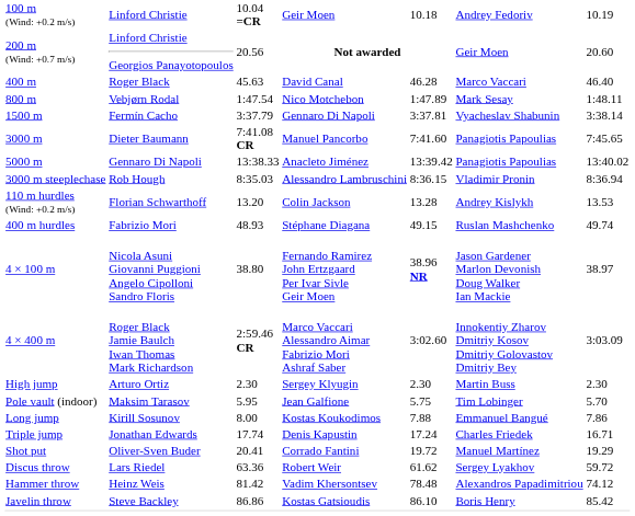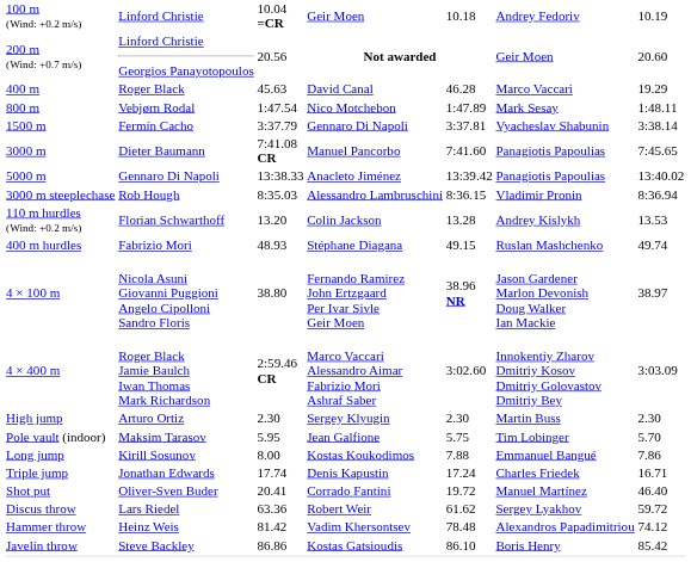 <table>
 <tr>
 <td><a href='#'>100 m</a><br><small>(Wind: +0.2 m/s)</small></td>
 <td><a href='#'>Linford Christie</a><br></td>
 <td>10.04<br><strong>=CR</strong></td>
 <td><a href='#'>Geir Moen</a><br></td>
 <td>10.18</td>
 <td><a href='#'>Andrey Fedoriv</a><br></td>
 <td>10.19</td>
 </tr>
 <tr>
 <td><a href='#'>200 m</a><br><small>(Wind: +0.7 m/s)</small></td>
 <td><a href='#'>Linford Christie</a><br><hr><a href='#'>Georgios Panayotopoulos</a><br></td>
 <td>20.56</td>
 <th colspan=2>Not awarded</th>
 <td><a href='#'>Geir Moen</a><br></td>
 <td>20.60</td>
 </tr>
 <tr>
 <td><a href='#'>400 m</a></td>
 <td><a href='#'>Roger Black</a><br></td>
 <td>45.63</td>
 <td><a href='#'>David Canal</a><br></td>
 <td>46.28</td>
 <td><a href='#'>Marco Vaccari</a><br></td>
-<td>46.40</td>
+<td>19.29</td>
 </tr>
 <tr>
 <td><a href='#'>800 m</a></td>
 <td><a href='#'>Vebjørn Rodal</a><br></td>
 <td>1:47.54</td>
 <td><a href='#'>Nico Motchebon</a><br></td>
 <td>1:47.89</td>
 <td><a href='#'>Mark Sesay</a><br></td>
 <td>1:48.11</td>
 </tr>
 <tr>
 <td><a href='#'>1500 m</a></td>
 <td><a href='#'>Fermín Cacho</a><br></td>
 <td>3:37.79</td>
 <td><a href='#'>Gennaro Di Napoli</a><br></td>
 <td>3:37.81</td>
 <td><a href='#'>Vyacheslav Shabunin</a><br></td>
 <td>3:38.14</td>
 </tr>
 <tr>
 <td><a href='#'>3000 m</a></td>
 <td><a href='#'>Dieter Baumann</a><br></td>
 <td>7:41.08<br><strong>CR</strong></td>
 <td><a href='#'>Manuel Pancorbo</a><br></td>
 <td>7:41.60</td>
 <td><a href='#'>Panagiotis Papoulias</a><br></td>
 <td>7:45.65</td>
 </tr>
 <tr>
 <td><a href='#'>5000 m</a></td>
 <td><a href='#'>Gennaro Di Napoli</a><br></td>
 <td>13:38.33</td>
 <td><a href='#'>Anacleto Jiménez</a><br></td>
 <td>13:39.42</td>
 <td><a href='#'>Panagiotis Papoulias</a><br></td>
 <td>13:40.02</td>
 </tr>
 <tr>
 <td><a href='#'>3000 m steeplechase</a></td>
 <td><a href='#'>Rob Hough</a><br></td>
 <td>8:35.03</td>
 <td><a href='#'>Alessandro Lambruschini</a><br></td>
 <td>8:36.15</td>
 <td><a href='#'>Vladimir Pronin</a><br></td>
 <td>8:36.94</td>
 </tr>
 <tr>
 <td><a href='#'>110 m hurdles</a><br><small>(Wind: +0.2 m/s)</small></td>
 <td><a href='#'>Florian Schwarthoff</a><br></td>
 <td>13.20</td>
 <td><a href='#'>Colin Jackson</a><br></td>
 <td>13.28</td>
 <td><a href='#'>Andrey Kislykh</a><br></td>
 <td>13.53</td>
 </tr>
 <tr>
 <td><a href='#'>400 m hurdles</a></td>
 <td><a href='#'>Fabrizio Mori</a><br></td>
 <td>48.93</td>
 <td><a href='#'>Stéphane Diagana</a><br></td>
 <td>49.15</td>
 <td><a href='#'>Ruslan Mashchenko</a><br></td>
 <td>49.74</td>
 </tr>
 <tr>
 <td><a href='#'>4 × 100 m</a></td>
 <td><br><a href='#'>Nicola Asuni</a><br><a href='#'>Giovanni Puggioni</a><br><a href='#'>Angelo Cipolloni</a><br><a href='#'>Sandro Floris</a></td>
 <td>38.80</td>
 <td><br><a href='#'>Fernando Ramirez</a><br><a href='#'>John Ertzgaard</a><br><a href='#'>Per Ivar Sivle</a><br><a href='#'>Geir Moen</a></td>
 <td>38.96<br><strong><a href='#'>NR</a></strong></td>
 <td><br><a href='#'>Jason Gardener</a><br><a href='#'>Marlon Devonish</a><br><a href='#'>Doug Walker</a><br><a href='#'>Ian Mackie</a></td>
 <td>38.97</td>
 </tr>
 <tr>
 <td><a href='#'>4 × 400 m</a></td>
 <td><br><a href='#'>Roger Black</a><br><a href='#'>Jamie Baulch</a><br><a href='#'>Iwan Thomas</a><br><a href='#'>Mark Richardson</a></td>
 <td>2:59.46<br><strong>CR</strong></td>
 <td><br><a href='#'>Marco Vaccari</a><br><a href='#'>Alessandro Aimar</a><br><a href='#'>Fabrizio Mori</a><br><a href='#'>Ashraf Saber</a></td>
 <td>3:02.60</td>
 <td><br><a href='#'>Innokentiy Zharov</a><br><a href='#'>Dmitriy Kosov</a><br><a href='#'>Dmitriy Golovastov</a><br><a href='#'>Dmitriy Bey</a></td>
 <td>3:03.09</td>
 </tr>
 <tr>
 <td><a href='#'>High jump</a></td>
 <td><a href='#'>Arturo Ortiz</a><br></td>
 <td>2.30</td>
 <td><a href='#'>Sergey Klyugin </a><br></td>
 <td>2.30</td>
 <td><a href='#'>Martin Buss</a><br></td>
 <td>2.30</td>
 </tr>
 <tr>
 <td><a href='#'>Pole vault</a> (indoor)</td>
 <td><a href='#'>Maksim Tarasov</a><br></td>
 <td>5.95</td>
 <td><a href='#'>Jean Galfione</a><br></td>
 <td>5.75</td>
 <td><a href='#'>Tim Lobinger</a><br></td>
 <td>5.70</td>
 </tr>
 <tr>
 <td><a href='#'>Long jump</a></td>
 <td><a href='#'>Kirill Sosunov</a><br></td>
 <td>8.00</td>
 <td><a href='#'>Kostas Koukodimos</a><br></td>
 <td>7.88</td>
 <td><a href='#'>Emmanuel Bangué</a><br></td>
 <td>7.86</td>
 </tr>
 <tr>
 <td><a href='#'>Triple jump</a></td>
 <td><a href='#'>Jonathan Edwards</a><br></td>
 <td>17.74</td>
 <td><a href='#'>Denis Kapustin</a><br></td>
 <td>17.24</td>
 <td><a href='#'>Charles Friedek</a><br></td>
 <td>16.71</td>
 </tr>
 <tr>
 <td><a href='#'>Shot put</a></td>
 <td><a href='#'>Oliver-Sven Buder</a><br></td>
 <td>20.41</td>
 <td><a href='#'>Corrado Fantini</a><br></td>
 <td>19.72</td>
 <td><a href='#'>Manuel Martínez</a><br></td>
-<td>19.29</td>
+<td>46.40</td>
 </tr>
 <tr>
 <td><a href='#'>Discus throw</a></td>
 <td><a href='#'>Lars Riedel</a><br></td>
 <td>63.36</td>
 <td><a href='#'>Robert Weir</a><br></td>
 <td>61.62</td>
 <td><a href='#'>Sergey Lyakhov</a><br></td>
 <td>59.72</td>
 </tr>
 <tr>
 <td><a href='#'>Hammer throw</a></td>
 <td><a href='#'>Heinz Weis</a><br></td>
 <td>81.42</td>
 <td><a href='#'>Vadim Khersontsev</a><br></td>
 <td>78.48</td>
 <td><a href='#'>Alexandros Papadimitriou</a><br></td>
 <td>74.12</td>
 </tr>
 <tr>
 <td><a href='#'>Javelin throw</a></td>
 <td><a href='#'>Steve Backley</a><br></td>
 <td>86.86</td>
 <td><a href='#'>Kostas Gatsioudis</a><br></td>
 <td>86.10</td>
 <td><a href='#'>Boris Henry</a><br></td>
 <td>85.42</td>
 </tr>
 <tr style="background:#e8e8e8;">
 <td colspan=7></td>
 </tr>
 </table>
